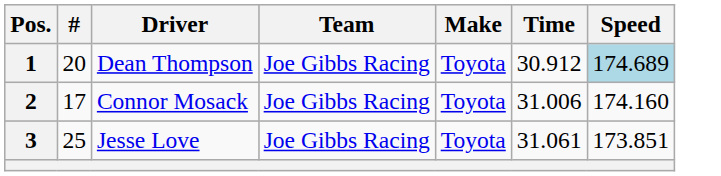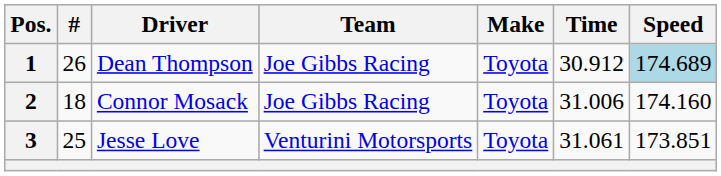 <table class="wikitable" style="font-size:95%">
 <tr>
 <th>Pos.</th>
 <th>#</th>
 <th>Driver</th>
 <th>Team</th>
 <th>Make</th>
 <th>Time</th>
 <th>Speed</th>
 </tr>
 <tr>
 <th>1</th>
-<td>20</td>
+<td>26</td>
 <td><a href='#'>Dean Thompson</a></td>
 <td><a href='#'>Joe Gibbs Racing</a></td>
 <td><a href='#'>Toyota</a></td>
 <td>30.912</td>
 <td style="background: lightblue;">174.689</td>
 </tr>
 <tr>
 <th>2</th>
-<td>17</td>
+<td>18</td>
 <td><a href='#'>Connor Mosack</a></td>
 <td><a href='#'>Joe Gibbs Racing</a></td>
 <td><a href='#'>Toyota</a></td>
 <td>31.006</td>
 <td>174.160</td>
 </tr>
 <tr>
 <th>3</th>
 <td>25</td>
 <td><a href='#'>Jesse Love</a></td>
-<td><a href='#'>Joe Gibbs Racing</a></td>
+<td><a href='#'>Venturini Motorsports</a></td>
 <td><a href='#'>Toyota</a></td>
 <td>31.061</td>
 <td>173.851</td>
 </tr>
 <tr>
 <th colspan="7"></th>
 </tr>
 </table>
